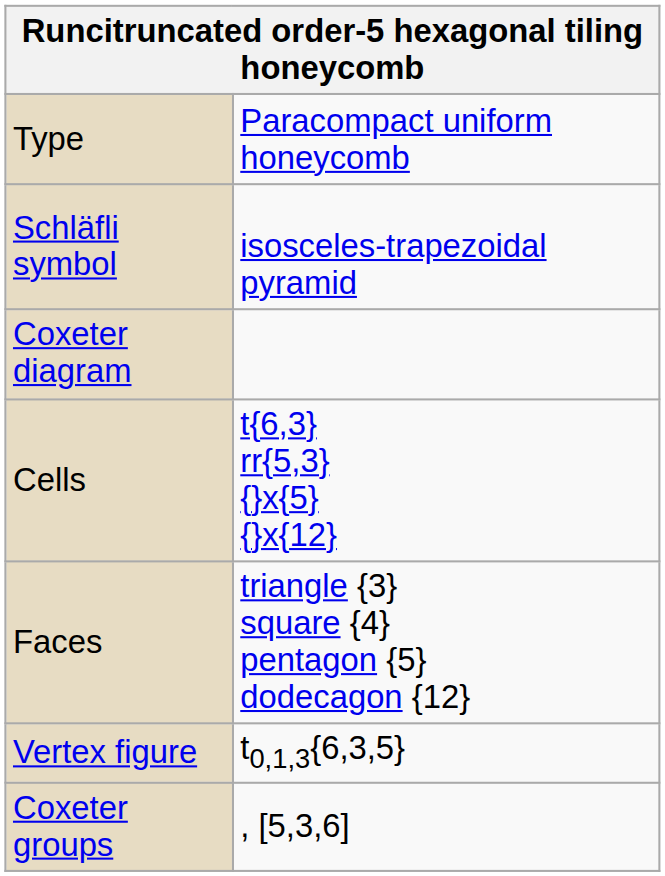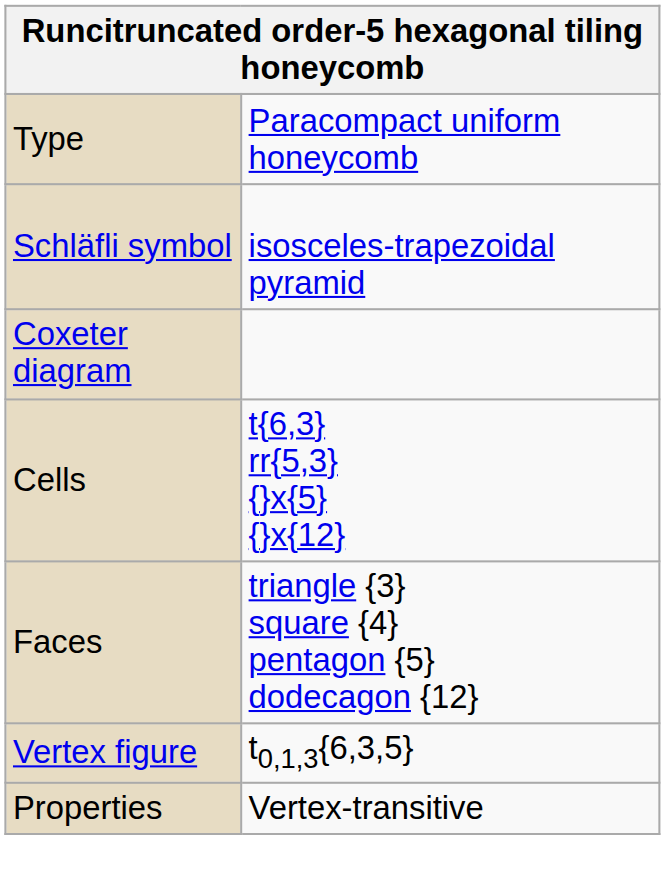 <table class="wikitable" align="right" style="margin-left:10px" width="320">
 <tr>
 <th bgcolor=#e7dcc3 colspan=2>Runcitruncated order-5 hexagonal tiling honeycomb</th>
 </tr>
 <tr>
 <td bgcolor=#e7dcc3>Type</td>
 <td><a href='#'>Paracompact uniform honeycomb</a></td>
 </tr>
 <tr>
 <td bgcolor=#e7dcc3><a href='#'>Schläfli symbol</a></td>
 <td><br><a href='#'>isosceles-trapezoidal</a> <a href='#'>pyramid</a></td>
 </tr>
 <tr>
 <td bgcolor=#e7dcc3><a href='#'>Coxeter diagram</a></td>
 <td></td>
 </tr>
 <tr>
 <td bgcolor=#e7dcc3>Cells</td>
 <td><a href='#'>t{6,3}</a> <br><a href='#'>rr{5,3}</a> <br><a href='#'>{}x{5}</a> <br><a href='#'>{}x{12}</a> </td>
 </tr>
 <tr>
 <td bgcolor=#e7dcc3>Faces</td>
 <td><a href='#'>triangle</a> {3}<br><a href='#'>square</a> {4}<br><a href='#'>pentagon</a> {5}<br><a href='#'>dodecagon</a> {12}</td>
 </tr>
 <tr>
 <td bgcolor=#e7dcc3><a href='#'>Vertex figure</a></td>
 <td>t<sub>0,1,3</sub>{6,3,5}</td>
 </tr>
 <tr>
-<td bgcolor=#e7dcc3><a href='#'>Coxeter groups</a></td>
-<td>, [5,3,6]</td>
+<td bgcolor=#e7dcc3>Properties</td>
+<td>Vertex-transitive</td>
 </tr>
 </table>
